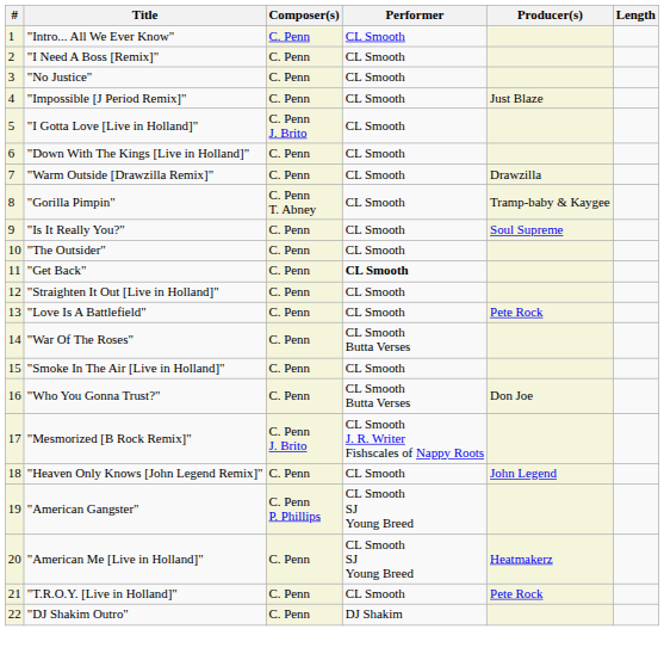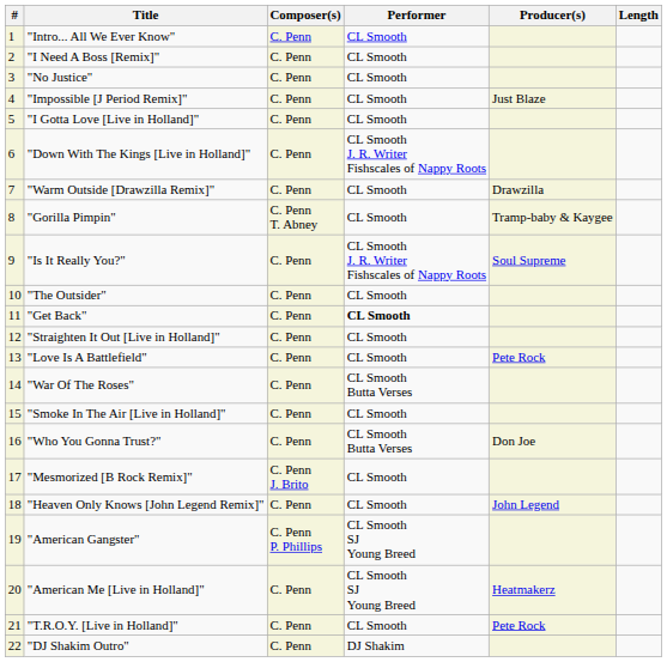 <table class="wikitable">
 <tr>
 <th>#</th>
 <th>Title</th>
 <th>Composer(s)</th>
 <th>Performer</th>
 <th>Producer(s)</th>
 <th>Length</th>
 </tr>
 <tr>
 <td bgcolor="beige">1</td>
 <td>"Intro... All We Ever Know"</td>
 <td bgcolor="beige"><a href='#'>C. Penn</a></td>
 <td><a href='#'>CL Smooth</a></td>
 <td bgcolor="beige"></td>
 <td></td>
 </tr>
 <tr>
 <td bgcolor="beige">2</td>
 <td>"I Need A Boss [Remix]"</td>
 <td bgcolor="beige">C. Penn</td>
 <td>CL Smooth</td>
 <td bgcolor="beige"></td>
 <td></td>
 </tr>
 <tr>
 <td bgcolor="beige">3</td>
 <td>"No Justice"</td>
 <td bgcolor="beige">C. Penn</td>
 <td>CL Smooth</td>
 <td bgcolor="beige"></td>
 <td></td>
 </tr>
 <tr>
 <td bgcolor="beige">4</td>
 <td>"Impossible [J Period Remix]"</td>
 <td bgcolor="beige">C. Penn</td>
 <td>CL Smooth</td>
 <td bgcolor="beige">Just Blaze</td>
 <td></td>
 </tr>
 <tr>
 <td bgcolor="beige">5</td>
 <td>"I Gotta Love [Live in Holland]"</td>
-<td bgcolor="beige">C. Penn<br><a href='#'>J. Brito</a></td>
+<td bgcolor="beige">C. Penn</td>
 <td>CL Smooth</td>
 <td bgcolor="beige"></td>
 <td></td>
 </tr>
 <tr>
 <td bgcolor="beige">6</td>
 <td>"Down With The Kings [Live in Holland]"</td>
 <td bgcolor="beige">C. Penn</td>
-<td>CL Smooth</td>
+<td>CL Smooth<br><a href='#'>J. R. Writer</a><br>Fishscales of <a href='#'>Nappy Roots</a></td>
 <td bgcolor="beige"></td>
 <td></td>
 </tr>
 <tr>
 <td bgcolor="beige">7</td>
 <td>"Warm Outside [Drawzilla Remix]"</td>
 <td bgcolor="beige">C. Penn</td>
 <td>CL Smooth</td>
 <td bgcolor="beige">Drawzilla</td>
 <td></td>
 </tr>
 <tr>
 <td bgcolor="beige">8</td>
 <td>"Gorilla Pimpin"</td>
 <td bgcolor="beige">C. Penn<br> T. Abney</td>
 <td>CL Smooth</td>
 <td bgcolor="beige">Tramp-baby & Kaygee</td>
 <td></td>
 </tr>
 <tr>
 <td bgcolor="beige">9</td>
 <td>"Is It Really You?"</td>
 <td bgcolor="beige">C. Penn</td>
-<td>CL Smooth</td>
+<td>CL Smooth<br><a href='#'>J. R. Writer</a><br>Fishscales of <a href='#'>Nappy Roots</a></td>
 <td bgcolor="beige"><a href='#'>Soul Supreme</a></td>
 <td></td>
 </tr>
 <tr>
 <td bgcolor="beige">10</td>
 <td>"The Outsider"</td>
 <td bgcolor="beige">C. Penn</td>
 <td>CL Smooth</td>
 <td bgcolor="beige"></td>
 <td></td>
 </tr>
 <tr>
 <td bgcolor="beige">11</td>
 <td>"Get Back"</td>
 <td bgcolor="beige">C. Penn</td>
 <td><strong>CL Smooth</strong></td>
 <td bgcolor="beige"></td>
 <td></td>
 </tr>
 <tr>
 <td bgcolor="beige">12</td>
 <td>"Straighten It Out [Live in Holland]"</td>
 <td bgcolor="beige">C. Penn</td>
 <td>CL Smooth</td>
 <td bgcolor="beige"></td>
 <td></td>
 </tr>
 <tr>
 <td bgcolor="beige">13</td>
 <td>"Love Is A Battlefield"</td>
 <td bgcolor="beige">C. Penn</td>
 <td>CL Smooth</td>
 <td bgcolor="beige"><a href='#'>Pete Rock</a></td>
 <td></td>
 </tr>
 <tr>
 <td bgcolor="beige">14</td>
 <td>"War Of The Roses"</td>
 <td bgcolor="beige">C. Penn</td>
 <td>CL Smooth<br>Butta Verses</td>
 <td bgcolor="beige"></td>
 <td></td>
 </tr>
 <tr>
 <td bgcolor="beige">15</td>
 <td>"Smoke In The Air [Live in Holland]"</td>
 <td bgcolor="beige">C. Penn</td>
 <td>CL Smooth</td>
 <td bgcolor="beige"></td>
 <td></td>
 </tr>
 <tr>
 <td bgcolor="beige">16</td>
 <td>"Who You Gonna Trust?"</td>
 <td bgcolor="beige">C. Penn</td>
 <td>CL Smooth<br>Butta Verses</td>
 <td bgcolor="beige">Don Joe</td>
 <td></td>
 </tr>
 <tr>
 <td bgcolor="beige">17</td>
 <td>"Mesmorized [B Rock Remix]"</td>
 <td bgcolor="beige">C. Penn<br><a href='#'>J. Brito</a></td>
-<td>CL Smooth<br><a href='#'>J. R. Writer</a><br>Fishscales of <a href='#'>Nappy Roots</a></td>
+<td>CL Smooth</td>
 <td bgcolor="beige"></td>
 <td></td>
 </tr>
 <tr>
 <td bgcolor="beige">18</td>
 <td>"Heaven Only Knows [John Legend Remix]"</td>
 <td bgcolor="beige">C. Penn</td>
 <td>CL Smooth</td>
 <td bgcolor="beige"><a href='#'>John Legend</a></td>
 <td></td>
 </tr>
 <tr>
 <td bgcolor="beige">19</td>
 <td>"American Gangster"</td>
 <td bgcolor="beige">C. Penn<br><a href='#'>P. Phillips</a></td>
 <td>CL Smooth<br>SJ<br>Young Breed</td>
 <td bgcolor="beige"></td>
 <td></td>
 </tr>
 <tr>
 <td bgcolor="beige">20</td>
 <td>"American Me [Live in Holland]"</td>
 <td bgcolor="beige">C. Penn</td>
 <td>CL Smooth<br>SJ<br>Young Breed</td>
 <td bgcolor="beige"><a href='#'>Heatmakerz</a></td>
 <td></td>
 </tr>
 <tr>
 <td bgcolor="beige">21</td>
 <td>"T.R.O.Y. [Live in Holland]"</td>
 <td bgcolor="beige">C. Penn</td>
 <td>CL Smooth</td>
 <td bgcolor="beige"><a href='#'>Pete Rock</a></td>
 <td></td>
 </tr>
 <tr>
 <td bgcolor="beige">22</td>
 <td>"DJ Shakim Outro"</td>
 <td bgcolor="beige">C. Penn</td>
 <td>DJ Shakim</td>
 <td bgcolor="beige"></td>
 <td></td>
 </tr>
 </table>
